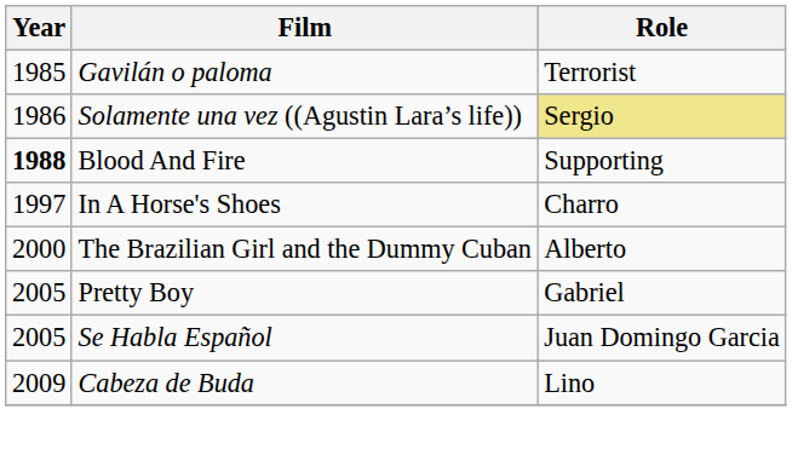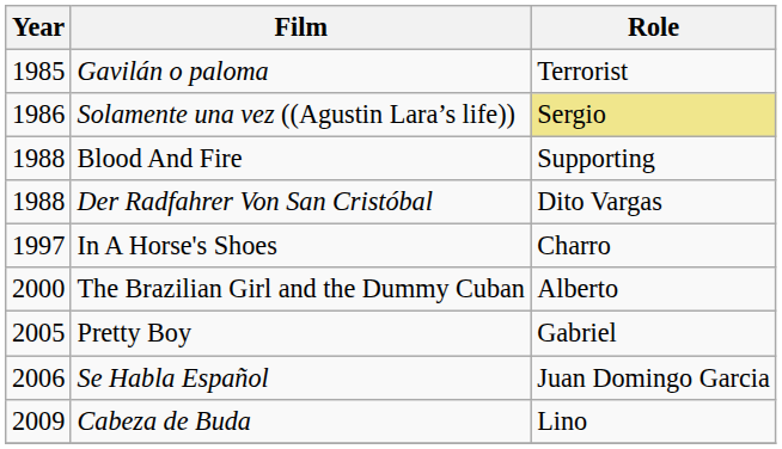 <table class="wikitable" style="font-size: 95%;">
 <tr>
 <th>Year</th>
 <th>Film</th>
 <th>Role</th>
 </tr>
 <tr>
 <td>1985</td>
 <td><em>Gavilán o paloma</em></td>
 <td>Terrorist</td>
 </tr>
 <tr>
 <td>1986</td>
 <td><em>Solamente una vez</em> ((Agustin Lara’s life))</td>
 <td style="background: khaki;">Sergio</td>
 </tr>
 <tr>
-<td><strong>1988</strong></td>
+<td>1988</td>
 <td>Blood And Fire</td>
 <td>Supporting</td>
+</tr>
+<tr>
+<td>1988</td>
+<td><em>Der Radfahrer Von San Cristóbal</em></td>
+<td>Dito Vargas</td>
 </tr>
 <tr>
 <td>1997</td>
 <td>In A Horse's Shoes</td>
 <td>Charro</td>
 </tr>
 <tr>
 <td>2000</td>
 <td>The Brazilian Girl and the Dummy Cuban</td>
 <td>Alberto</td>
 </tr>
 <tr>
 <td>2005</td>
 <td>Pretty Boy</td>
 <td>Gabriel</td>
 </tr>
 <tr>
-<td>2005</td>
+<td>2006</td>
 <td><em>Se Habla Español</em></td>
 <td>Juan Domingo Garcia</td>
 </tr>
 <tr>
 <td>2009</td>
 <td><em>Cabeza de Buda</em></td>
 <td>Lino</td>
 </tr>
 <tr>
 </tr>
 </table>
